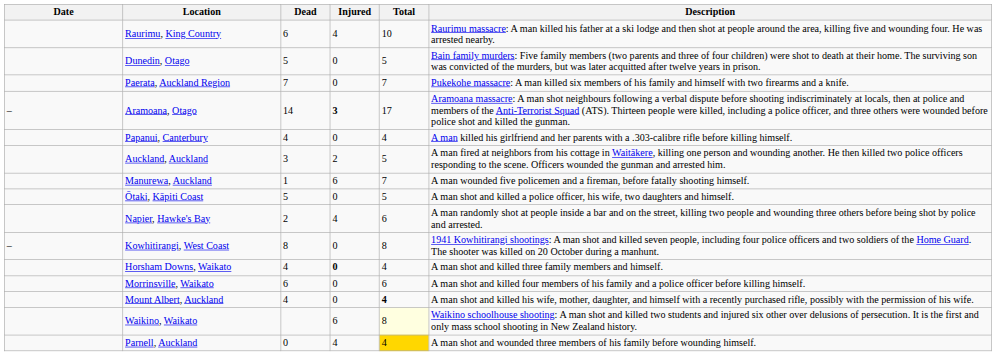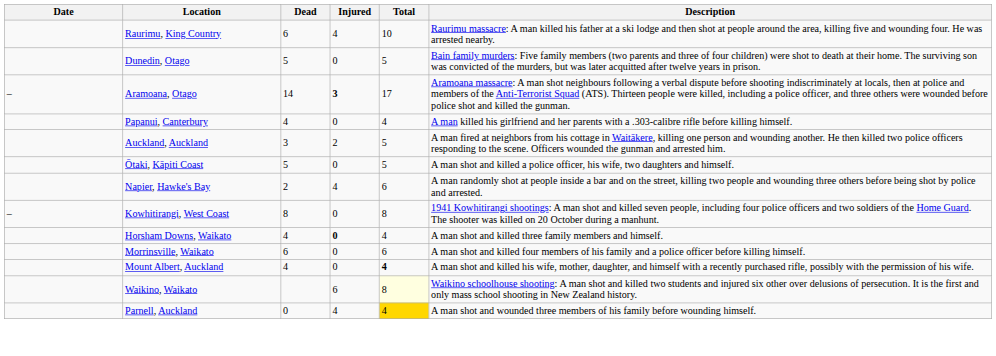 <table class="wikitable sortable mw-datatable">
 <tr>
 <th width=12%>Date</th>
 <th width=16%>Location</th>
 <th width=5%>Dead</th>
 <th width=5%>Injured</th>
 <th width=5%>Total</th>
 <th width=60%>Description</th>
 </tr>
 <tr>
 <td></td>
 <td><a href='#'>Raurimu</a>, <a href='#'>King Country</a></td>
 <td>6</td>
 <td>4</td>
 <td>10</td>
 <td><a href='#'>Raurimu massacre</a>: A man killed his father at a ski lodge and then shot at people around the area, killing five and wounding four. He was arrested nearby.</td>
 </tr>
 <tr>
 <td></td>
 <td><a href='#'>Dunedin</a>, <a href='#'>Otago</a></td>
 <td>5</td>
 <td>0</td>
 <td>5</td>
 <td><a href='#'>Bain family murders</a>: Five family members (two parents and three of four children) were shot to death at their home. The surviving son was convicted of the murders, but was later acquitted after twelve years in prison.</td>
 </tr>
 <tr>
-<td></td>
-<td><a href='#'>Paerata</a>, <a href='#'>Auckland Region</a></td>
-<td>7</td>
-<td>0</td>
-<td>7</td>
-<td><a href='#'>Pukekohe massacre</a>: A man killed six members of his family and himself with two firearms and a knife.</td>
-</tr>
-<tr>
 <td>–</td>
 <td><a href='#'>Aramoana</a>, <a href='#'>Otago</a></td>
 <td>14</td>
 <td><strong>3</strong></td>
 <td>17</td>
 <td><a href='#'>Aramoana massacre</a>: A man shot neighbours following a verbal dispute before shooting indiscriminately at locals, then at police and members of the <a href='#'>Anti-Terrorist Squad</a> (ATS). Thirteen people were killed, including a police officer, and three others were wounded before police shot and killed the gunman.</td>
 </tr>
 <tr>
 <td></td>
 <td><a href='#'>Papanui</a>, <a href='#'>Canterbury</a></td>
 <td>4</td>
 <td>0</td>
 <td>4</td>
 <td><a href='#'>A man</a> killed his girlfriend and her parents with a .303-calibre rifle before killing himself.</td>
 </tr>
 <tr>
 <td></td>
 <td><a href='#'>Auckland</a>, <a href='#'>Auckland</a></td>
 <td>3</td>
 <td>2</td>
 <td>5</td>
 <td>A man fired at neighbors from his cottage in <a href='#'>Waitākere</a>, killing one person and wounding another. He then killed two police officers responding to the scene. Officers wounded the gunman and arrested him.</td>
-</tr>
-<tr>
-<td></td>
-<td><a href='#'>Manurewa</a>, <a href='#'>Auckland</a></td>
-<td>1</td>
-<td>6</td>
-<td>7</td>
-<td>A man wounded five policemen and a fireman, before fatally shooting himself.</td>
 </tr>
 <tr>
 <td></td>
 <td><a href='#'>Ōtaki</a>, <a href='#'>Kāpiti Coast</a></td>
 <td>5</td>
 <td>0</td>
 <td>5</td>
 <td>A man shot and killed a police officer, his wife, two daughters and himself.</td>
 </tr>
 <tr>
 <td></td>
 <td><a href='#'>Napier</a>, <a href='#'>Hawke's Bay</a></td>
 <td>2</td>
 <td>4</td>
 <td>6</td>
 <td>A man randomly shot at people inside a bar and on the street, killing two people and wounding three others before being shot by police and arrested.</td>
 </tr>
 <tr>
 <td>–</td>
 <td><a href='#'>Kowhitirangi</a>, <a href='#'>West Coast</a></td>
 <td>8</td>
 <td>0</td>
 <td>8</td>
 <td><a href='#'>1941 Kowhitirangi shootings</a>: A man shot and killed seven people, including four police officers and two soldiers of the <a href='#'>Home Guard</a>. The shooter was killed on 20 October during a manhunt.</td>
 </tr>
 <tr>
 <td></td>
 <td><a href='#'>Horsham Downs</a>, <a href='#'>Waikato</a></td>
 <td>4</td>
 <td><strong>0</strong></td>
 <td>4</td>
 <td>A man shot and killed three family members and himself.</td>
 </tr>
 <tr>
 <td></td>
 <td><a href='#'>Morrinsville</a>, <a href='#'>Waikato</a></td>
 <td>6</td>
 <td>0</td>
 <td>6</td>
 <td>A man shot and killed four members of his family and a police officer before killing himself.</td>
 </tr>
 <tr>
 <td></td>
 <td><a href='#'>Mount Albert</a>, <a href='#'>Auckland</a></td>
 <td>4</td>
 <td>0</td>
 <td><strong>4</strong></td>
 <td>A man shot and killed his wife, mother, daughter, and himself with a recently purchased rifle, possibly with the permission of his wife.</td>
 </tr>
 <tr>
 <td></td>
 <td><a href='#'>Waikino</a>, <a href='#'>Waikato</a></td>
 <td></td>
 <td>6</td>
 <td style="background: lightyellow;">8</td>
 <td><a href='#'>Waikino schoolhouse shooting</a>: A man shot and killed two students and injured six other over delusions of persecution. It is the first and only mass school shooting in New Zealand history.</td>
 </tr>
 <tr>
 <td></td>
 <td><a href='#'>Parnell</a>, <a href='#'>Auckland</a></td>
 <td>0</td>
 <td>4</td>
 <td style="background: gold;">4</td>
 <td>A man shot and wounded three members of his family before wounding himself.</td>
 </tr>
 </table>
